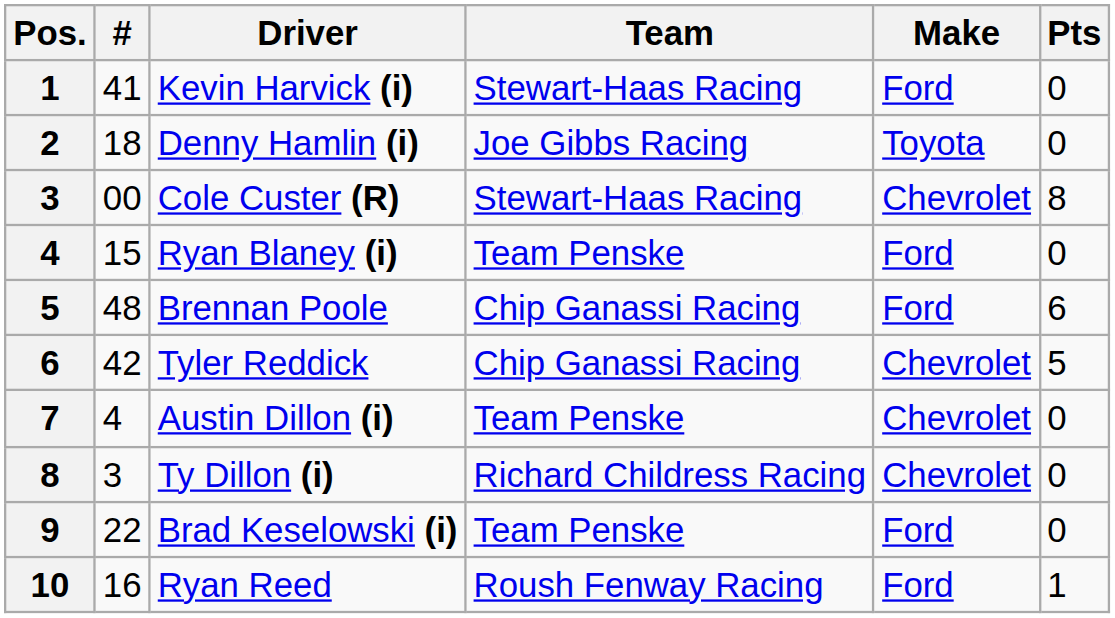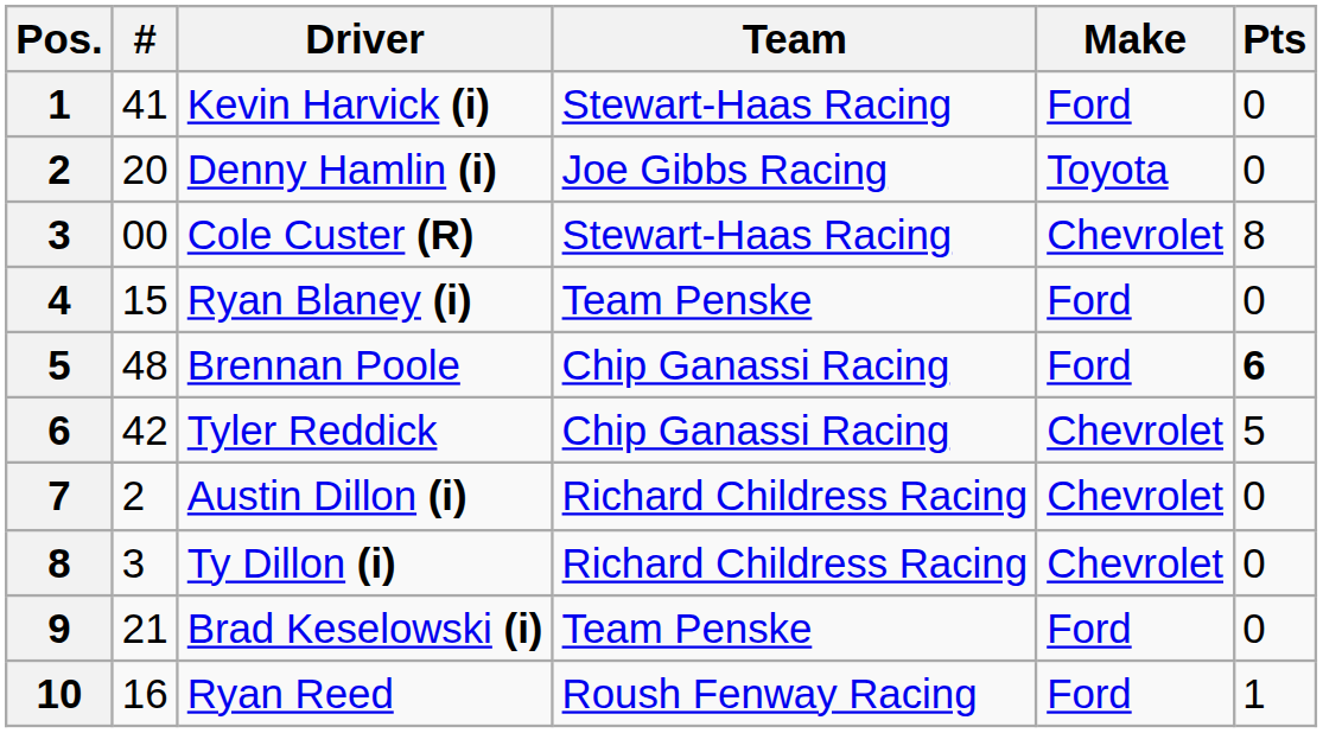 <table class="wikitable" style="font-size:95%">
 <tr>
 <th>Pos.</th>
 <th>#</th>
 <th>Driver</th>
 <th>Team</th>
 <th>Make</th>
 <th>Pts</th>
 </tr>
 <tr>
 <th>1</th>
 <td>41</td>
 <td><a href='#'>Kevin Harvick</a> <strong>(i)</strong></td>
 <td><a href='#'>Stewart-Haas Racing</a></td>
 <td><a href='#'>Ford</a></td>
 <td>0</td>
 </tr>
 <tr>
 <th>2</th>
-<td>18</td>
+<td>20</td>
 <td><a href='#'>Denny Hamlin</a> <strong>(i)</strong></td>
 <td><a href='#'>Joe Gibbs Racing</a></td>
 <td><a href='#'>Toyota</a></td>
 <td>0</td>
 </tr>
 <tr>
 <th>3</th>
 <td>00</td>
 <td><a href='#'>Cole Custer</a> <strong>(R)</strong></td>
 <td><a href='#'>Stewart-Haas Racing</a></td>
 <td><a href='#'>Chevrolet</a></td>
 <td>8</td>
 </tr>
 <tr>
 <th>4</th>
 <td>15</td>
 <td><a href='#'>Ryan Blaney</a> <strong>(i)</strong></td>
 <td><a href='#'>Team Penske</a></td>
 <td><a href='#'>Ford</a></td>
 <td>0</td>
 </tr>
 <tr>
 <th>5</th>
 <td>48</td>
 <td><a href='#'>Brennan Poole</a></td>
 <td><a href='#'>Chip Ganassi Racing</a></td>
 <td><a href='#'>Ford</a></td>
-<td>6</td>
+<td><strong>6</strong></td>
 </tr>
 <tr>
 <th>6</th>
 <td>42</td>
 <td><a href='#'>Tyler Reddick</a></td>
 <td><a href='#'>Chip Ganassi Racing</a></td>
 <td><a href='#'>Chevrolet</a></td>
 <td>5</td>
 </tr>
 <tr>
 <th>7</th>
-<td>4</td>
+<td>2</td>
 <td><a href='#'>Austin Dillon</a> <strong>(i)</strong></td>
-<td><a href='#'>Team Penske</a></td>
+<td><a href='#'>Richard Childress Racing</a></td>
 <td><a href='#'>Chevrolet</a></td>
 <td>0</td>
 </tr>
 <tr>
 <th>8</th>
 <td>3</td>
 <td><a href='#'>Ty Dillon</a> <strong>(i)</strong></td>
 <td><a href='#'>Richard Childress Racing</a></td>
 <td><a href='#'>Chevrolet</a></td>
 <td>0</td>
 </tr>
 <tr>
 <th>9</th>
-<td>22</td>
+<td>21</td>
 <td><a href='#'>Brad Keselowski</a> <strong>(i)</strong></td>
 <td><a href='#'>Team Penske</a></td>
 <td><a href='#'>Ford</a></td>
 <td>0</td>
 </tr>
 <tr>
 <th>10</th>
 <td>16</td>
 <td><a href='#'>Ryan Reed</a></td>
 <td><a href='#'>Roush Fenway Racing</a></td>
 <td><a href='#'>Ford</a></td>
 <td>1</td>
 </tr>
 </table>
